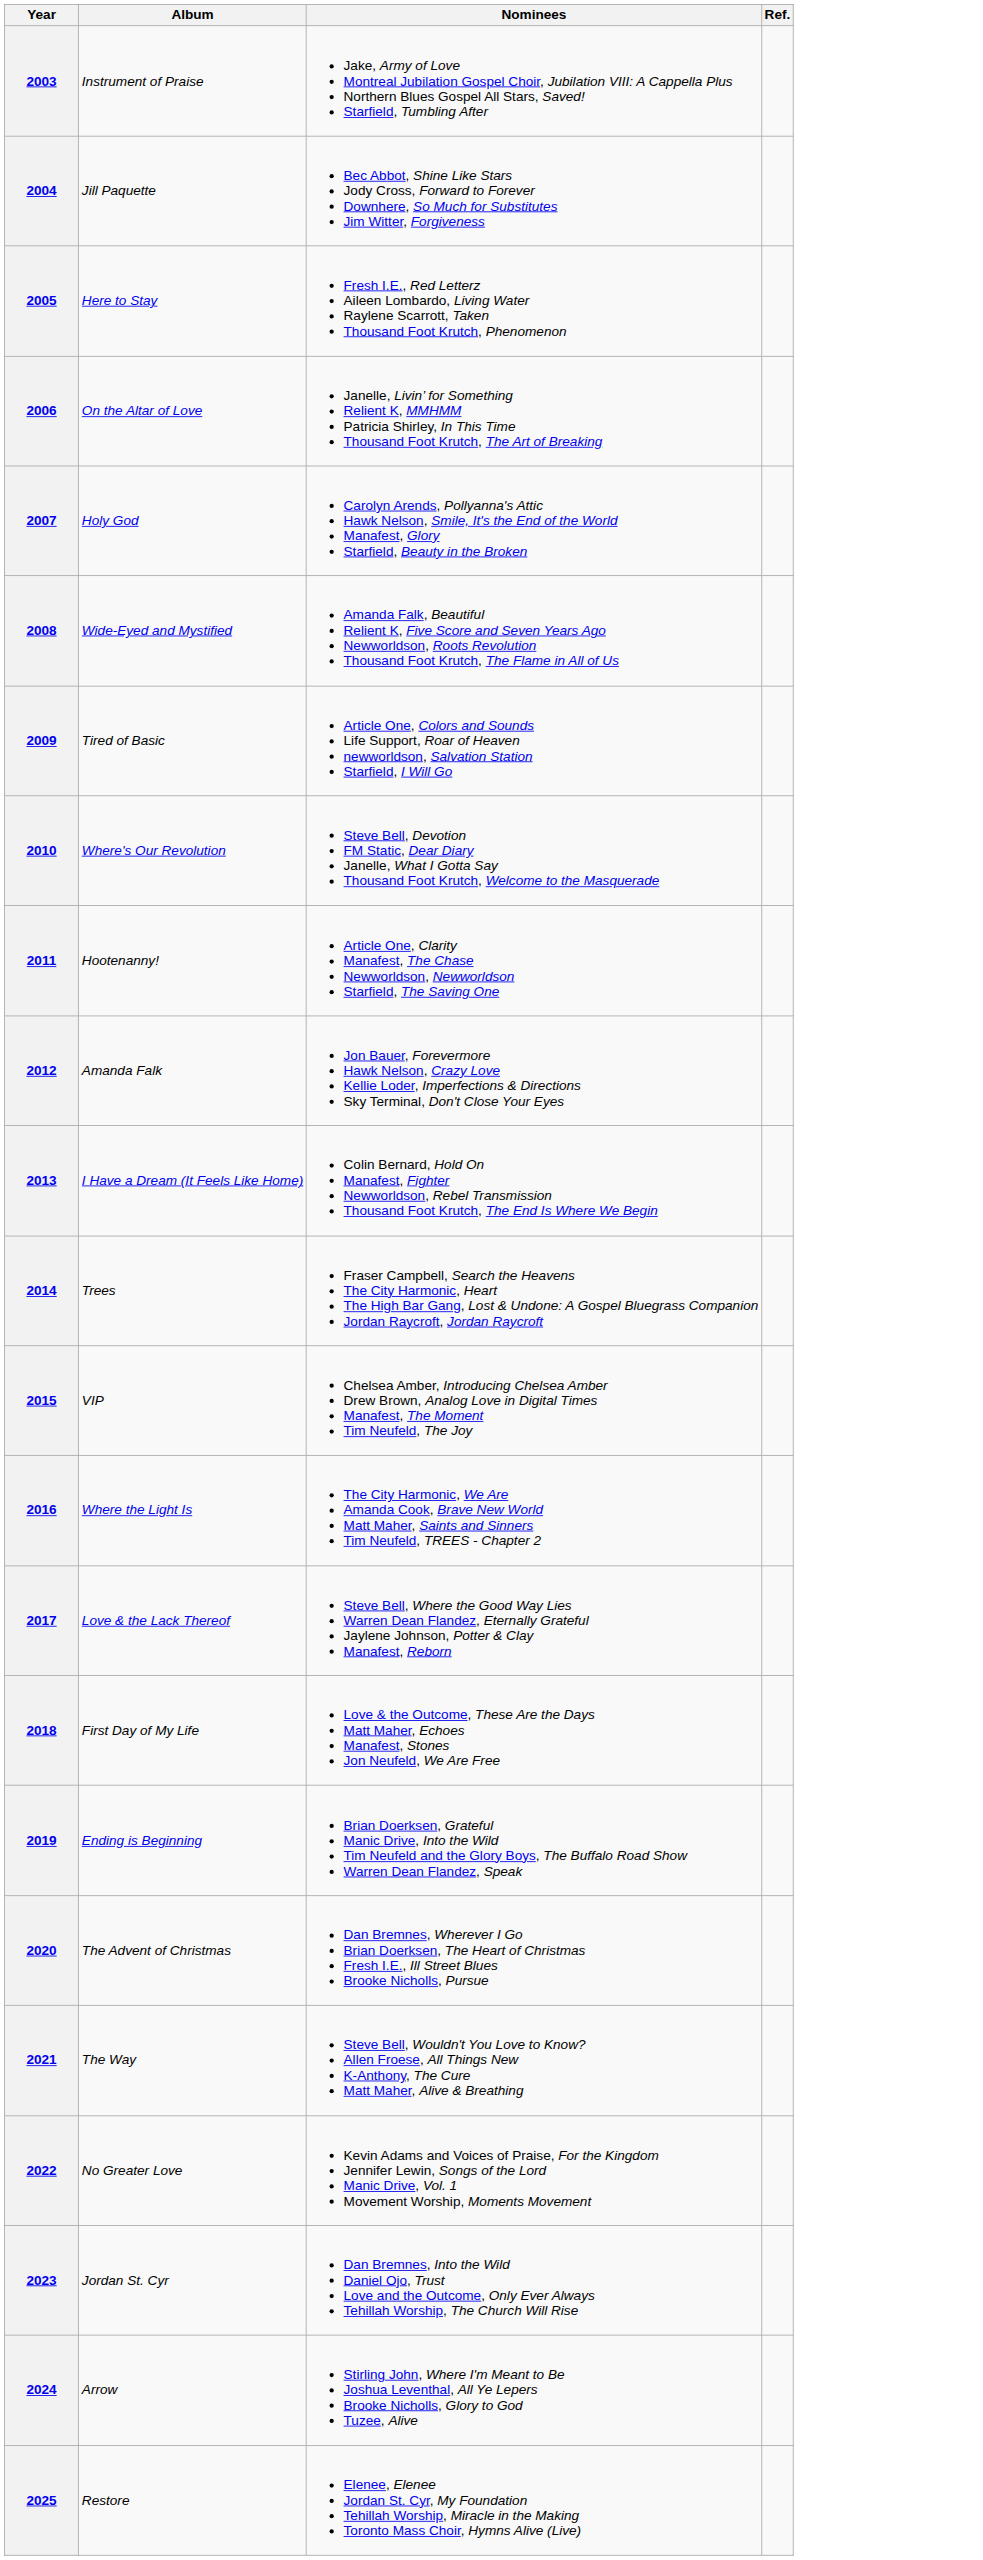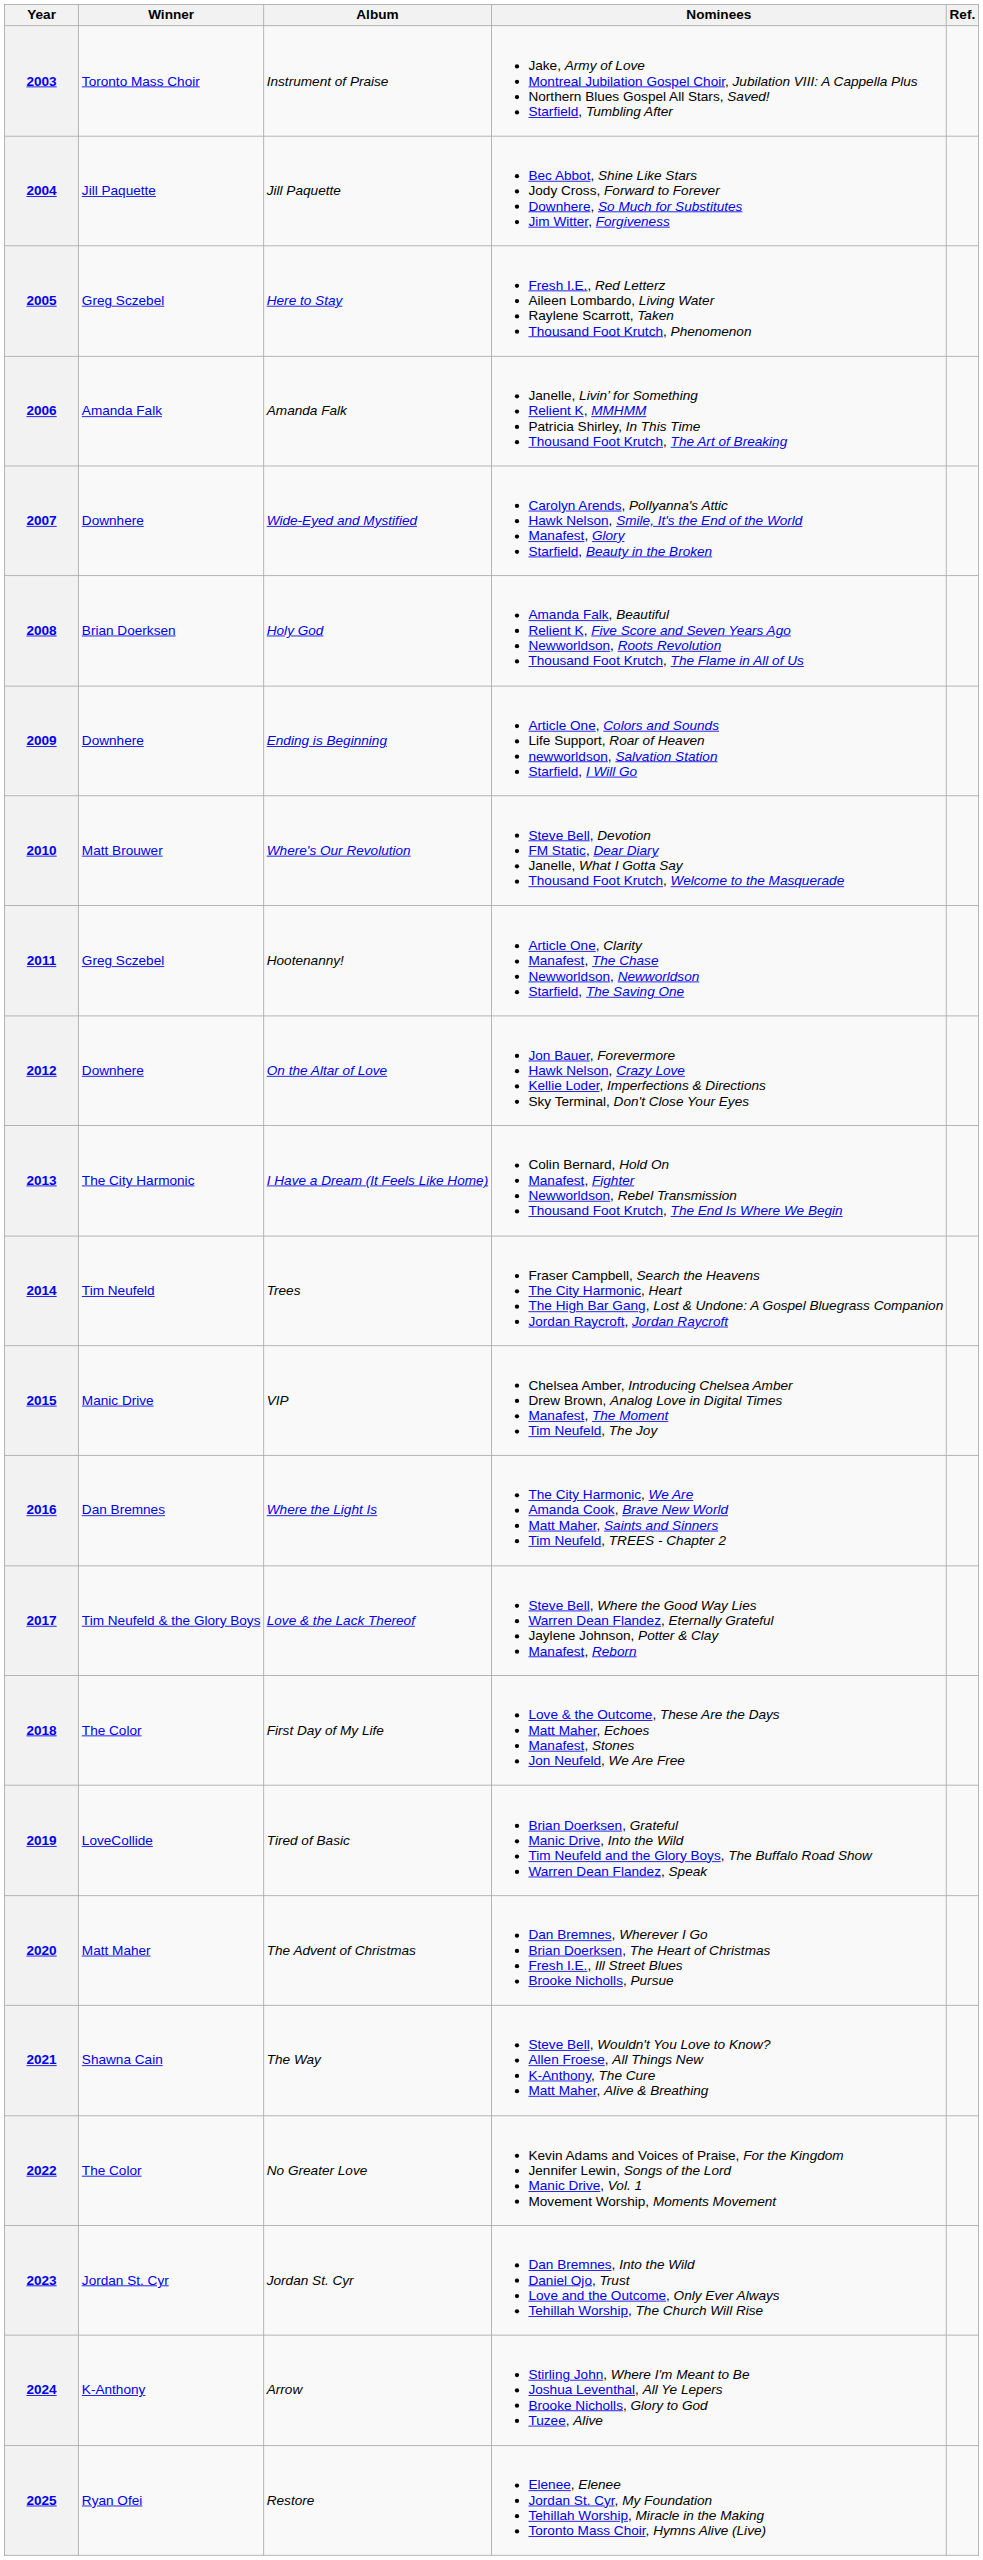 <table class="wikitable sortable">
 <tr>
 <th scope="col" style="width:5em;">Year</th>
+<th scope="col">Winner</th>
 <th scope="col">Album</th>
 <th scope="col" class="unsortable">Nominees</th>
 <th scope="col" class="unsortable">Ref.</th>
 </tr>
 <tr>
 <th scope="row"><a href='#'>2003</a></th>
+<td><a href='#'>Toronto Mass Choir</a></td>
 <td><em>Instrument of Praise</em></td>
 <td><br><ul><li>Jake, <em>Army of Love</em></li><li><a href='#'>Montreal Jubilation Gospel Choir</a>, <em>Jubilation VIII: A Cappella Plus</em></li><li>Northern Blues Gospel All Stars, <em>Saved!</em></li><li><a href='#'>Starfield</a>, <em>Tumbling After</em></li></ul></td>
 <td align=center></td>
 </tr>
 <tr>
 <th scope="row"><a href='#'>2004</a></th>
+<td><a href='#'>Jill Paquette</a></td>
 <td><em>Jill Paquette</em></td>
 <td><br><ul><li><a href='#'>Bec Abbot</a>, <em>Shine Like Stars</em></li><li>Jody Cross, <em>Forward to Forever</em></li><li><a href='#'>Downhere</a>, <em><a href='#'>So Much for Substitutes</a></em></li><li><a href='#'>Jim Witter</a>, <em><a href='#'>Forgiveness</a></em></li></ul></td>
 <td align=center></td>
 </tr>
 <tr>
 <th scope="row"><a href='#'>2005</a></th>
+<td><a href='#'>Greg Sczebel</a></td>
 <td><em><a href='#'>Here to Stay</a></em></td>
 <td><br><ul><li><a href='#'>Fresh I.E.</a>, <em>Red Letterz</em></li><li>Aileen Lombardo, <em>Living Water</em></li><li>Raylene Scarrott, <em>Taken</em></li><li><a href='#'>Thousand Foot Krutch</a>, <em>Phenomenon</em></li></ul></td>
 <td align=center></td>
 </tr>
 <tr>
 <th scope="row"><a href='#'>2006</a></th>
-<td><em><a href='#'>On the Altar of Love</a></em></td>
+<td><a href='#'>Amanda Falk</a></td>
+<td><em>Amanda Falk</em></td>
 <td><br><ul><li>Janelle, <em>Livin’ for Something</em></li><li><a href='#'>Relient K</a>, <em><a href='#'>MMHMM</a></em></li><li>Patricia Shirley, <em>In This Time</em></li><li><a href='#'>Thousand Foot Krutch</a>, <em><a href='#'>The Art of Breaking</a></em></li></ul></td>
 <td align=center></td>
 </tr>
 <tr>
 <th scope="row"><a href='#'>2007</a></th>
-<td><em><a href='#'>Holy God</a></em></td>
+<td><a href='#'>Downhere</a></td>
+<td><em><a href='#'>Wide-Eyed and Mystified</a></em></td>
 <td><br><ul><li><a href='#'>Carolyn Arends</a>, <em>Pollyanna's Attic</em></li><li><a href='#'>Hawk Nelson</a>, <em><a href='#'>Smile, It's the End of the World</a></em></li><li><a href='#'>Manafest</a>, <em><a href='#'>Glory</a></em></li><li><a href='#'>Starfield</a>, <em><a href='#'>Beauty in the Broken</a></em></li></ul></td>
 <td align=center></td>
 </tr>
 <tr>
 <th scope="row"><a href='#'>2008</a></th>
-<td><em><a href='#'>Wide-Eyed and Mystified</a></em></td>
+<td><a href='#'>Brian Doerksen</a></td>
+<td><em><a href='#'>Holy God</a></em></td>
 <td><br><ul><li><a href='#'>Amanda Falk</a>, <em>Beautiful</em></li><li><a href='#'>Relient K</a>, <em><a href='#'>Five Score and Seven Years Ago</a></em></li><li><a href='#'>Newworldson</a>, <em><a href='#'>Roots Revolution</a></em></li><li><a href='#'>Thousand Foot Krutch</a>, <em><a href='#'>The Flame in All of Us</a></em></li></ul></td>
 <td align=center></td>
 </tr>
 <tr>
 <th scope="row"><a href='#'>2009</a></th>
-<td><em>Tired of Basic</em></td>
+<td><a href='#'>Downhere</a></td>
+<td><em><a href='#'>Ending is Beginning</a></em></td>
 <td><br><ul><li><a href='#'>Article One</a>, <em><a href='#'>Colors and Sounds</a></em></li><li>Life Support, <em>Roar of Heaven</em></li><li><a href='#'>newworldson</a>, <em><a href='#'>Salvation Station</a></em></li><li><a href='#'>Starfield</a>, <em><a href='#'>I Will Go</a></em></li></ul></td>
 <td align=center></td>
 </tr>
 <tr>
 <th scope="row"><a href='#'>2010</a></th>
+<td><a href='#'>Matt Brouwer</a></td>
 <td><em><a href='#'>Where's Our Revolution</a></em></td>
 <td><br><ul><li><a href='#'>Steve Bell</a>, <em>Devotion</em></li><li><a href='#'>FM Static</a>, <em><a href='#'>Dear Diary</a></em></li><li>Janelle, <em>What I Gotta Say</em></li><li><a href='#'>Thousand Foot Krutch</a>, <em><a href='#'>Welcome to the Masquerade</a></em></li></ul></td>
 <td align=center></td>
 </tr>
 <tr>
 <th scope="row"><a href='#'>2011</a></th>
+<td><a href='#'>Greg Sczebel</a></td>
 <td><em>Hootenanny!</em></td>
 <td><br><ul><li><a href='#'>Article One</a>, <em>Clarity</em></li><li><a href='#'>Manafest</a>, <em><a href='#'>The Chase</a></em></li><li><a href='#'>Newworldson</a>, <em><a href='#'>Newworldson</a></em></li><li><a href='#'>Starfield</a>, <em><a href='#'>The Saving One</a></em></li></ul></td>
 <td align=center></td>
 </tr>
 <tr>
 <th scope="row"><a href='#'>2012</a></th>
-<td><em>Amanda Falk</em></td>
+<td><a href='#'>Downhere</a></td>
+<td><em><a href='#'>On the Altar of Love</a></em></td>
 <td><br><ul><li><a href='#'>Jon Bauer</a>, <em>Forevermore</em></li><li><a href='#'>Hawk Nelson</a>, <em><a href='#'>Crazy Love</a></em></li><li><a href='#'>Kellie Loder</a>, <em>Imperfections & Directions</em></li><li>Sky Terminal, <em>Don't Close Your Eyes</em></li></ul></td>
 <td align=center></td>
 </tr>
 <tr>
 <th scope="row"><a href='#'>2013</a></th>
+<td><a href='#'>The City Harmonic</a></td>
 <td><em><a href='#'>I Have a Dream (It Feels Like Home)</a></em></td>
 <td><br><ul><li>Colin Bernard, <em>Hold On</em></li><li><a href='#'>Manafest</a>, <em><a href='#'>Fighter</a></em></li><li><a href='#'>Newworldson</a>, <em>Rebel Transmission</em></li><li><a href='#'>Thousand Foot Krutch</a>, <em><a href='#'>The End Is Where We Begin</a></em></li></ul></td>
 <td align=center></td>
 </tr>
 <tr>
 <th scope="row"><a href='#'>2014</a></th>
+<td><a href='#'>Tim Neufeld</a></td>
 <td><em>Trees</em></td>
 <td><br><ul><li>Fraser Campbell, <em>Search the Heavens</em></li><li><a href='#'>The City Harmonic</a>, <em>Heart</em></li><li><a href='#'>The High Bar Gang</a>, <em>Lost & Undone: A Gospel Bluegrass Companion</em></li><li><a href='#'>Jordan Raycroft</a>, <em><a href='#'>Jordan Raycroft</a></em></li></ul></td>
 <td align=center></td>
 </tr>
 <tr>
 <th scope="row"><a href='#'>2015</a></th>
+<td><a href='#'>Manic Drive</a></td>
 <td><em>VIP</em></td>
 <td><br><ul><li>Chelsea Amber, <em>Introducing Chelsea Amber</em></li><li>Drew Brown, <em>Analog Love in Digital Times</em></li><li><a href='#'>Manafest</a>, <em><a href='#'>The Moment</a></em></li><li><a href='#'>Tim Neufeld</a>, <em>The Joy</em></li></ul></td>
 <td align=center></td>
 </tr>
 <tr>
 <th scope="row"><a href='#'>2016</a></th>
+<td><a href='#'>Dan Bremnes</a></td>
 <td><em><a href='#'>Where the Light Is</a></em></td>
 <td><br><ul><li><a href='#'>The City Harmonic</a>, <em><a href='#'>We Are</a></em></li><li><a href='#'>Amanda Cook</a>, <em><a href='#'>Brave New World</a></em></li><li><a href='#'>Matt Maher</a>, <em><a href='#'>Saints and Sinners</a></em></li><li><a href='#'>Tim Neufeld</a>, <em>TREES - Chapter 2</em></li></ul></td>
 <td align=center></td>
 </tr>
 <tr>
 <th scope="row"><a href='#'>2017</a></th>
+<td><a href='#'>Tim Neufeld & the Glory Boys</a></td>
 <td><em><a href='#'>Love & the Lack Thereof</a></em></td>
 <td><br><ul><li><a href='#'>Steve Bell</a>, <em>Where the Good Way Lies</em></li><li><a href='#'>Warren Dean Flandez</a>, <em>Eternally Grateful</em></li><li>Jaylene Johnson, <em>Potter & Clay</em></li><li><a href='#'>Manafest</a>, <em><a href='#'>Reborn</a></em></li></ul></td>
 <td align=center></td>
 </tr>
 <tr>
 <th scope="row"><a href='#'>2018</a></th>
+<td><a href='#'>The Color</a></td>
 <td><em>First Day of My Life</em></td>
 <td><br><ul><li><a href='#'>Love & the Outcome</a>, <em>These Are the Days</em></li><li><a href='#'>Matt Maher</a>, <em>Echoes</em></li><li><a href='#'>Manafest</a>, <em>Stones</em></li><li><a href='#'>Jon Neufeld</a>, <em>We Are Free</em></li></ul></td>
 <td align=center></td>
 </tr>
 <tr>
 <th scope="row"><a href='#'>2019</a></th>
-<td><em><a href='#'>Ending is Beginning</a></em></td>
+<td><a href='#'>LoveCollide</a></td>
+<td><em>Tired of Basic</em></td>
 <td><br><ul><li><a href='#'>Brian Doerksen</a>, <em>Grateful</em></li><li><a href='#'>Manic Drive</a>, <em>Into the Wild</em></li><li><a href='#'>Tim Neufeld and the Glory Boys</a>, <em>The Buffalo Road Show</em></li><li><a href='#'>Warren Dean Flandez</a>, <em>Speak</em></li></ul></td>
 <td align=center></td>
 </tr>
 <tr>
 <th scope="row"><a href='#'>2020</a></th>
+<td><a href='#'>Matt Maher</a></td>
 <td><em>The Advent of Christmas</em></td>
 <td><br><ul><li><a href='#'>Dan Bremnes</a>, <em>Wherever I Go</em></li><li><a href='#'>Brian Doerksen</a>, <em>The Heart of Christmas</em></li><li><a href='#'>Fresh I.E.</a>, <em>Ill Street Blues</em></li><li><a href='#'>Brooke Nicholls</a>, <em>Pursue</em></li></ul></td>
 <td align=center></td>
 </tr>
 <tr>
 <th scope="row"><a href='#'>2021</a></th>
+<td><a href='#'>Shawna Cain</a></td>
 <td><em>The Way</em></td>
 <td><br><ul><li><a href='#'>Steve Bell</a>, <em>Wouldn't You Love to Know?</em></li><li><a href='#'>Allen Froese</a>, <em>All Things New</em></li><li><a href='#'>K-Anthony</a>, <em>The Cure</em></li><li><a href='#'>Matt Maher</a>, <em>Alive & Breathing</em></li></ul></td>
 <td align=center></td>
 </tr>
 <tr>
 <th style="text-align:center;" scope="row"><a href='#'>2022</a></th>
+<td><a href='#'>The Color</a></td>
 <td><em>No Greater Love</em></td>
 <td><br><ul><li>Kevin Adams and Voices of Praise, <em>For the Kingdom</em></li><li>Jennifer Lewin, <em>Songs of the Lord</em></li><li><a href='#'>Manic Drive</a>, <em>Vol. 1</em></li><li>Movement Worship, <em>Moments Movement</em></li></ul></td>
 <td align="center"></td>
 </tr>
 <tr>
 <th style="text-align:center;" scope="row"><a href='#'>2023</a></th>
+<td><a href='#'>Jordan St. Cyr</a></td>
 <td><em>Jordan St. Cyr</em></td>
 <td><br><ul><li><a href='#'>Dan Bremnes</a>, <em>Into the Wild</em></li><li><a href='#'>Daniel Ojo</a>, <em>Trust</em></li><li><a href='#'>Love and the Outcome</a>, <em>Only Ever Always</em></li><li><a href='#'>Tehillah Worship</a>, <em>The Church Will Rise</em></li></ul></td>
 <td align="center"></td>
 </tr>
 <tr>
 <th scope="row"><a href='#'>2024</a></th>
+<td><a href='#'>K-Anthony</a></td>
 <td><em>Arrow</em></td>
 <td><br><ul><li><a href='#'>Stirling John</a>, <em>Where I'm Meant to Be</em></li><li><a href='#'>Joshua Leventhal</a>, <em>All Ye Lepers</em></li><li><a href='#'>Brooke Nicholls</a>, <em>Glory to God</em></li><li><a href='#'>Tuzee</a>, <em>Alive</em></li></ul></td>
 <td align="center"></td>
 </tr>
 <tr>
 <th scope="row"><a href='#'>2025</a></th>
+<td><a href='#'>Ryan Ofei</a></td>
 <td><em>Restore</em></td>
 <td><br><ul><li><a href='#'>Elenee</a>, <em>Elenee</em></li><li><a href='#'>Jordan St. Cyr</a>, <em>My Foundation</em></li><li><a href='#'>Tehillah Worship</a>, <em>Miracle in the Making</em></li><li><a href='#'>Toronto Mass Choir</a>, <em>Hymns Alive (Live)</em></li></ul></td>
 <td align="center"></td>
 </tr>
 </table>
